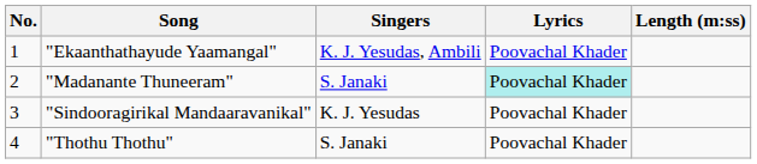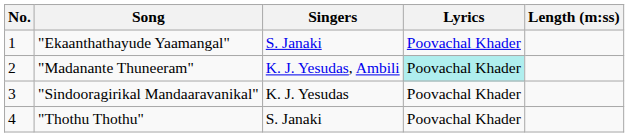 <table class="wikitable" style="font-size:95%;">
 <tr>
 <th>No.</th>
 <th>Song</th>
 <th>Singers</th>
 <th>Lyrics</th>
 <th>Length (m:ss)</th>
 </tr>
 <tr>
 <td>1</td>
 <td>"Ekaanthathayude Yaamangal"</td>
-<td><a href='#'>K. J. Yesudas</a>, <a href='#'>Ambili</a></td>
+<td><a href='#'>S. Janaki</a></td>
 <td><a href='#'>Poovachal Khader</a></td>
 <td></td>
 </tr>
 <tr>
 <td>2</td>
 <td>"Madanante Thuneeram"</td>
-<td><a href='#'>S. Janaki</a></td>
+<td><a href='#'>K. J. Yesudas</a>, <a href='#'>Ambili</a></td>
 <td style="background: paleturquoise;">Poovachal Khader</td>
 <td></td>
 </tr>
 <tr>
 <td>3</td>
 <td>"Sindooragirikal Mandaaravanikal"</td>
 <td>K. J. Yesudas</td>
 <td>Poovachal Khader</td>
 <td></td>
 </tr>
 <tr>
 <td>4</td>
 <td>"Thothu Thothu"</td>
 <td>S. Janaki</td>
 <td>Poovachal Khader</td>
 <td></td>
 </tr>
 </table>
